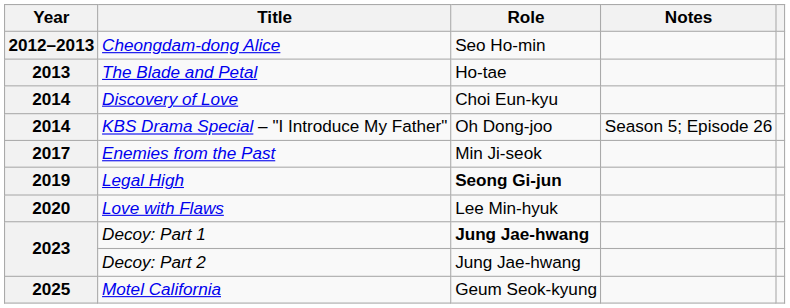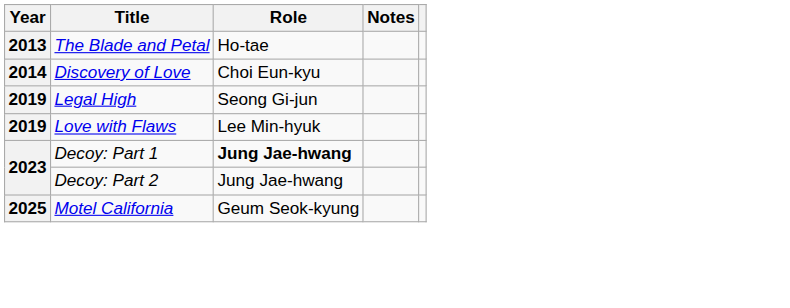 <table class="wikitable plainrowheaders sortable">
 <tr>
 <th scope="col">Year</th>
 <th scope="col">Title</th>
 <th scope="col">Role</th>
 <th scope="col" class="unsortable">Notes</th>
 <th scope="col" class="unsortable"></th>
-</tr>
-<tr>
-<th scope="row">2012–2013</th>
-<td><em><a href='#'>Cheongdam-dong Alice</a></em></td>
-<td>Seo Ho-min</td>
-<td></td>
-<td style="text-align:center"></td>
 </tr>
 <tr>
 <th scope="row">2013</th>
 <td><em><a href='#'>The Blade and Petal</a></em></td>
 <td>Ho-tae</td>
 <td></td>
 <td style="text-align:center"></td>
 </tr>
 <tr>
 <th scope="row">2014</th>
 <td><em><a href='#'>Discovery of Love</a></em></td>
 <td>Choi Eun-kyu</td>
 <td></td>
 <td style="text-align:center"></td>
 </tr>
 <tr>
-<th scope="row">2014</th>
-<td><em><a href='#'>KBS Drama Special</a></em> – "I Introduce My Father"</td>
-<td>Oh Dong-joo</td>
-<td>Season 5; Episode 26</td>
-<td style="text-align:center"></td>
-</tr>
-<tr>
-<th scope="row">2017</th>
-<td><em><a href='#'>Enemies from the Past</a></em></td>
-<td>Min Ji-seok</td>
+<th scope="row">2019</th>
+<td><em><a href='#'>Legal High</a></em></td>
+<td>Seong Gi-jun</td>
 <td></td>
 <td style="text-align:center"></td>
 </tr>
 <tr>
 <th scope="row">2019</th>
-<td><em><a href='#'>Legal High</a></em></td>
-<td><strong>Seong Gi-jun</strong></td>
-<td></td>
-<td style="text-align:center"></td>
-</tr>
-<tr>
-<th scope="row">2020</th>
 <td><em><a href='#'>Love with Flaws</a></em></td>
 <td>Lee Min-hyuk</td>
 <td></td>
 <td style="text-align:center"></td>
 </tr>
 <tr>
 <th scope="row" rowspan="2">2023</th>
 <td><em>Decoy: Part 1</em></td>
 <td><strong>Jung Jae-hwang</strong></td>
 <td></td>
 <td style="text-align:center"></td>
 </tr>
 <tr>
 <td><em>Decoy: Part 2</em></td>
 <td>Jung Jae-hwang</td>
 <td></td>
 <td style="text-align:center"></td>
 </tr>
 <tr>
 <th scope="row">2025</th>
 <td><em><a href='#'>Motel California</a></em></td>
 <td>Geum Seok-kyung</td>
 <td></td>
 <td style="text-align:center"></td>
 </tr>
 </table>
